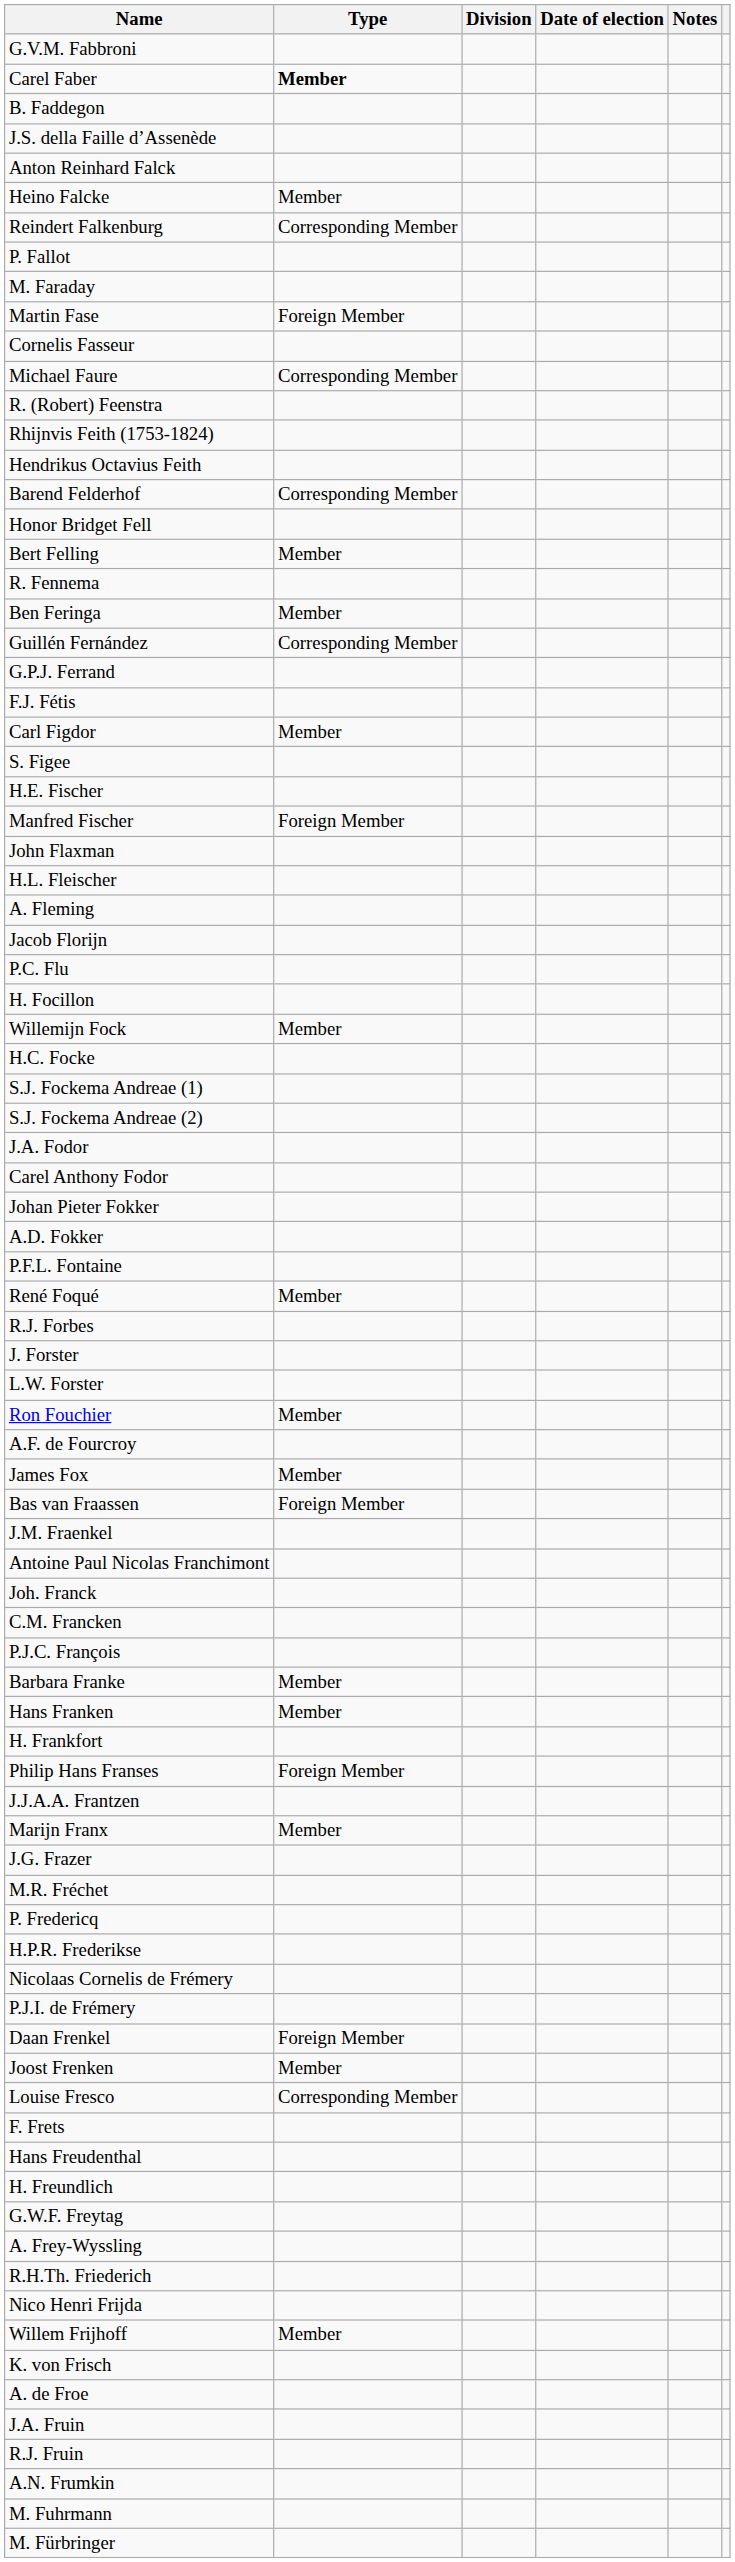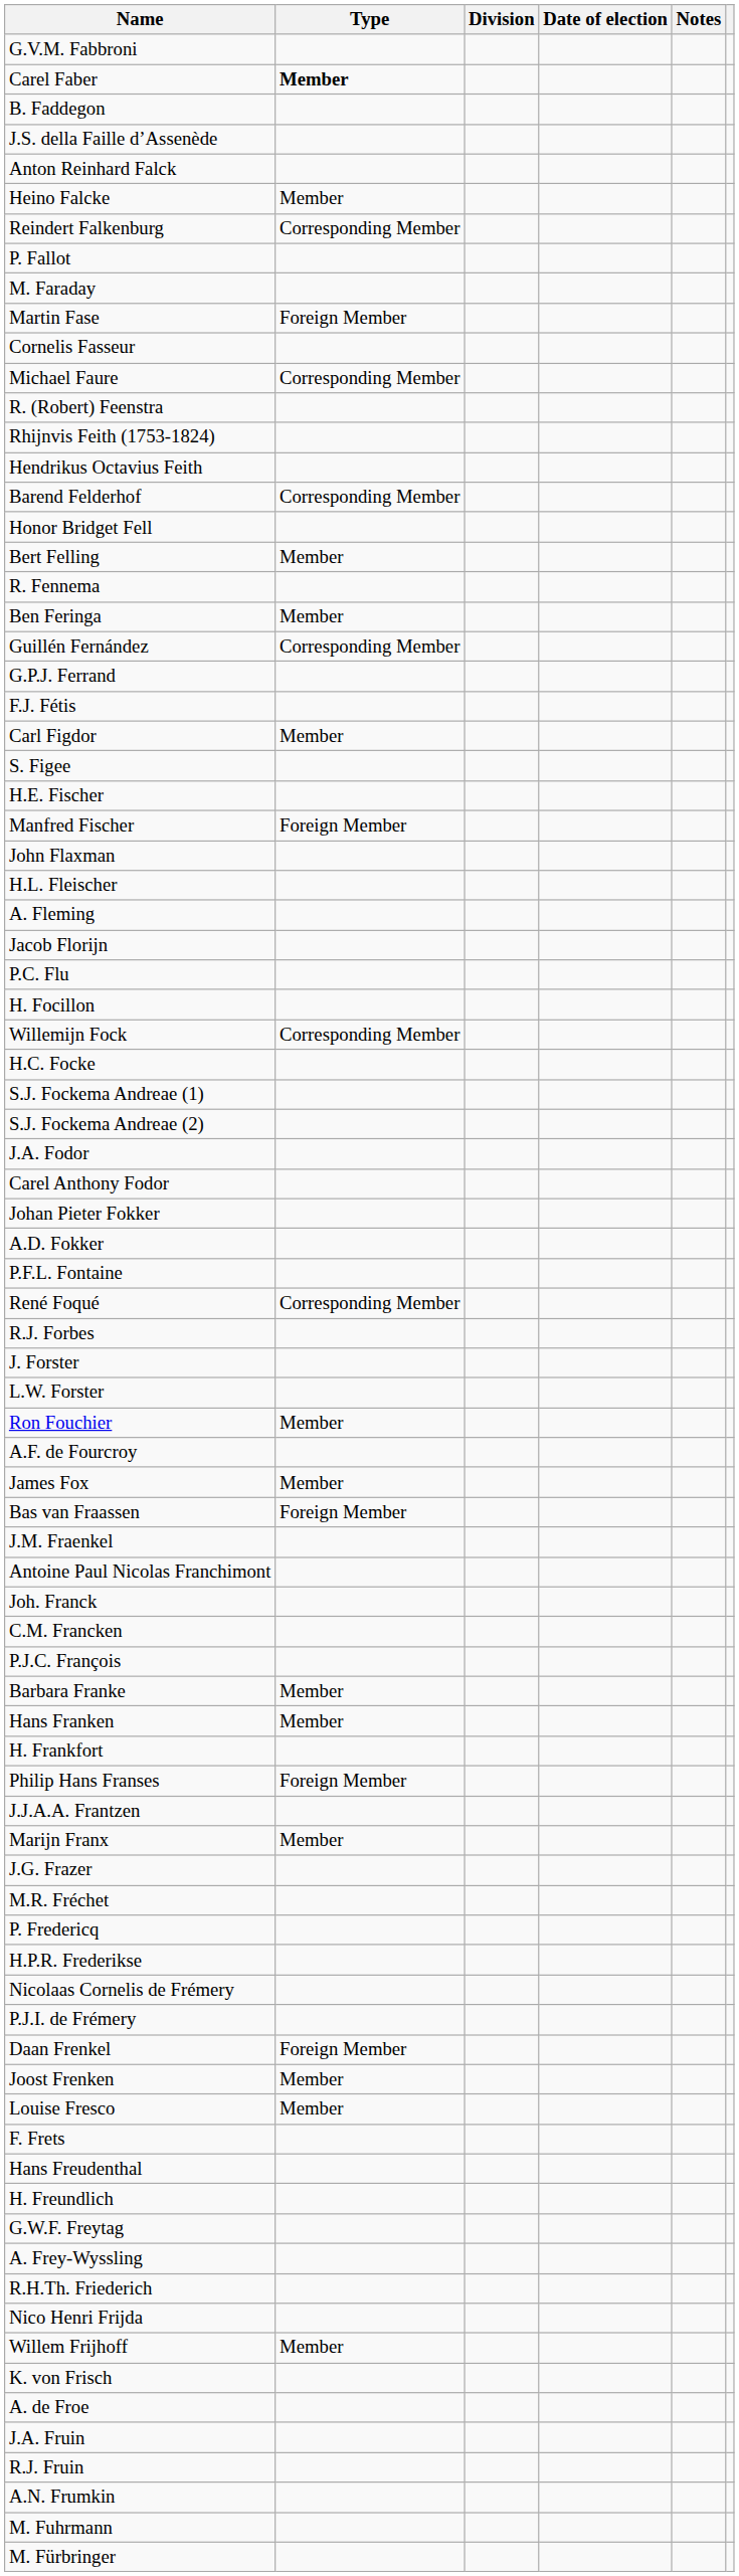 <table class="wikitable">
 <tr>
 <th>Name</th>
 <th>Type</th>
 <th>Division</th>
 <th>Date of election</th>
 <th>Notes</th>
 <th></th>
 </tr>
 <tr>
 <td>G.V.M. Fabbroni</td>
 <td></td>
 <td></td>
 <td></td>
 <td></td>
 <td></td>
 </tr>
 <tr>
 <td>Carel Faber</td>
 <td><strong>Member</strong></td>
 <td></td>
 <td></td>
 <td></td>
 <td></td>
 </tr>
 <tr>
 <td>B. Faddegon</td>
 <td></td>
 <td></td>
 <td></td>
 <td></td>
 <td></td>
 </tr>
 <tr>
 <td>J.S. della Faille d’Assenède</td>
 <td></td>
 <td></td>
 <td></td>
 <td></td>
 <td></td>
 </tr>
 <tr>
 <td>Anton Reinhard Falck</td>
 <td></td>
 <td></td>
 <td></td>
 <td></td>
 <td></td>
 </tr>
 <tr>
 <td>Heino Falcke</td>
 <td>Member</td>
 <td></td>
 <td></td>
 <td></td>
 <td></td>
 </tr>
 <tr>
 <td>Reindert Falkenburg</td>
 <td>Corresponding Member</td>
 <td></td>
 <td></td>
 <td></td>
 <td></td>
 </tr>
 <tr>
 <td>P. Fallot</td>
 <td></td>
 <td></td>
 <td></td>
 <td></td>
 <td></td>
 </tr>
 <tr>
 <td>M. Faraday</td>
 <td></td>
 <td></td>
 <td></td>
 <td></td>
 <td></td>
 </tr>
 <tr>
 <td>Martin Fase</td>
 <td>Foreign Member</td>
 <td></td>
 <td></td>
 <td></td>
 <td></td>
 </tr>
 <tr>
 <td>Cornelis Fasseur</td>
 <td></td>
 <td></td>
 <td></td>
 <td></td>
 <td></td>
 </tr>
 <tr>
 <td>Michael Faure</td>
 <td>Corresponding Member</td>
 <td></td>
 <td></td>
 <td></td>
 <td></td>
 </tr>
 <tr>
 <td>R. (Robert) Feenstra</td>
 <td></td>
 <td></td>
 <td></td>
 <td></td>
 <td></td>
 </tr>
 <tr>
 <td>Rhijnvis Feith (1753-1824)</td>
 <td></td>
 <td></td>
 <td></td>
 <td></td>
 <td></td>
 </tr>
 <tr>
 <td>Hendrikus Octavius Feith</td>
 <td></td>
 <td></td>
 <td></td>
 <td></td>
 <td></td>
 </tr>
 <tr>
 <td>Barend Felderhof</td>
 <td>Corresponding Member</td>
 <td></td>
 <td></td>
 <td></td>
 <td></td>
 </tr>
 <tr>
 <td>Honor Bridget Fell</td>
 <td></td>
 <td></td>
 <td></td>
 <td></td>
 <td></td>
 </tr>
 <tr>
 <td>Bert Felling</td>
 <td>Member</td>
 <td></td>
 <td></td>
 <td></td>
 <td></td>
 </tr>
 <tr>
 <td>R. Fennema</td>
 <td></td>
 <td></td>
 <td></td>
 <td></td>
 <td></td>
 </tr>
 <tr>
 <td>Ben Feringa</td>
 <td>Member</td>
 <td></td>
 <td></td>
 <td></td>
 <td></td>
 </tr>
 <tr>
 <td>Guillén Fernández</td>
 <td>Corresponding Member</td>
 <td></td>
 <td></td>
 <td></td>
 <td></td>
 </tr>
 <tr>
 <td>G.P.J. Ferrand</td>
 <td></td>
 <td></td>
 <td></td>
 <td></td>
 <td></td>
 </tr>
 <tr>
 <td>F.J. Fétis</td>
 <td></td>
 <td></td>
 <td></td>
 <td></td>
 <td></td>
 </tr>
 <tr>
 <td>Carl Figdor</td>
 <td>Member</td>
 <td></td>
 <td></td>
 <td></td>
 <td></td>
 </tr>
 <tr>
 <td>S. Figee</td>
 <td></td>
 <td></td>
 <td></td>
 <td></td>
 <td></td>
 </tr>
 <tr>
 <td>H.E. Fischer</td>
 <td></td>
 <td></td>
 <td></td>
 <td></td>
 <td></td>
 </tr>
 <tr>
 <td>Manfred Fischer</td>
 <td>Foreign Member</td>
 <td></td>
 <td></td>
 <td></td>
 <td></td>
 </tr>
 <tr>
 <td>John Flaxman</td>
 <td></td>
 <td></td>
 <td></td>
 <td></td>
 <td></td>
 </tr>
 <tr>
 <td>H.L. Fleischer</td>
 <td></td>
 <td></td>
 <td></td>
 <td></td>
 <td></td>
 </tr>
 <tr>
 <td>A. Fleming</td>
 <td></td>
 <td></td>
 <td></td>
 <td></td>
 <td></td>
 </tr>
 <tr>
 <td>Jacob Florijn</td>
 <td></td>
 <td></td>
 <td></td>
 <td></td>
 <td></td>
 </tr>
 <tr>
 <td>P.C. Flu</td>
 <td></td>
 <td></td>
 <td></td>
 <td></td>
 <td></td>
 </tr>
 <tr>
 <td>H. Focillon</td>
 <td></td>
 <td></td>
 <td></td>
 <td></td>
 <td></td>
 </tr>
 <tr>
 <td>Willemijn Fock</td>
-<td>Member</td>
+<td>Corresponding Member</td>
 <td></td>
 <td></td>
 <td></td>
 <td></td>
 </tr>
 <tr>
 <td>H.C. Focke</td>
 <td></td>
 <td></td>
 <td></td>
 <td></td>
 <td></td>
 </tr>
 <tr>
 <td>S.J. Fockema Andreae (1)</td>
 <td></td>
 <td></td>
 <td></td>
 <td></td>
 <td></td>
 </tr>
 <tr>
 <td>S.J. Fockema Andreae (2)</td>
 <td></td>
 <td></td>
 <td></td>
 <td></td>
 <td></td>
 </tr>
 <tr>
 <td>J.A. Fodor</td>
 <td></td>
 <td></td>
 <td></td>
 <td></td>
 <td></td>
 </tr>
 <tr>
 <td>Carel Anthony Fodor</td>
 <td></td>
 <td></td>
 <td></td>
 <td></td>
 <td></td>
 </tr>
 <tr>
 <td>Johan Pieter Fokker</td>
 <td></td>
 <td></td>
 <td></td>
 <td></td>
 <td></td>
 </tr>
 <tr>
 <td>A.D. Fokker</td>
 <td></td>
 <td></td>
 <td></td>
 <td></td>
 <td></td>
 </tr>
 <tr>
 <td>P.F.L. Fontaine</td>
 <td></td>
 <td></td>
 <td></td>
 <td></td>
 <td></td>
 </tr>
 <tr>
 <td>René Foqué</td>
-<td>Member</td>
+<td>Corresponding Member</td>
 <td></td>
 <td></td>
 <td></td>
 <td></td>
 </tr>
 <tr>
 <td>R.J. Forbes</td>
 <td></td>
 <td></td>
 <td></td>
 <td></td>
 <td></td>
 </tr>
 <tr>
 <td>J. Forster</td>
 <td></td>
 <td></td>
 <td></td>
 <td></td>
 <td></td>
 </tr>
 <tr>
 <td>L.W. Forster</td>
 <td></td>
 <td></td>
 <td></td>
 <td></td>
 <td></td>
 </tr>
 <tr>
 <td><a href='#'>Ron Fouchier</a></td>
 <td>Member</td>
 <td></td>
 <td></td>
 <td></td>
 <td></td>
 </tr>
 <tr>
 <td>A.F. de Fourcroy</td>
 <td></td>
 <td></td>
 <td></td>
 <td></td>
 <td></td>
 </tr>
 <tr>
 <td>James Fox</td>
 <td>Member</td>
 <td></td>
 <td></td>
 <td></td>
 <td></td>
 </tr>
 <tr>
 <td>Bas van Fraassen</td>
 <td>Foreign Member</td>
 <td></td>
 <td></td>
 <td></td>
 <td></td>
 </tr>
 <tr>
 <td>J.M. Fraenkel</td>
 <td></td>
 <td></td>
 <td></td>
 <td></td>
 <td></td>
 </tr>
 <tr>
 <td>Antoine Paul Nicolas Franchimont</td>
 <td></td>
 <td></td>
 <td></td>
 <td></td>
 <td></td>
 </tr>
 <tr>
 <td>Joh. Franck</td>
 <td></td>
 <td></td>
 <td></td>
 <td></td>
 <td></td>
 </tr>
 <tr>
 <td>C.M. Francken</td>
 <td></td>
 <td></td>
 <td></td>
 <td></td>
 <td></td>
 </tr>
 <tr>
 <td>P.J.C. François</td>
 <td></td>
 <td></td>
 <td></td>
 <td></td>
 <td></td>
 </tr>
 <tr>
 <td>Barbara Franke</td>
 <td>Member</td>
 <td></td>
 <td></td>
 <td></td>
 <td></td>
 </tr>
 <tr>
 <td>Hans Franken</td>
 <td>Member</td>
 <td></td>
 <td></td>
 <td></td>
 <td></td>
 </tr>
 <tr>
 <td>H. Frankfort</td>
 <td></td>
 <td></td>
 <td></td>
 <td></td>
 <td></td>
 </tr>
 <tr>
 <td>Philip Hans Franses</td>
 <td>Foreign Member</td>
 <td></td>
 <td></td>
 <td></td>
 <td></td>
 </tr>
 <tr>
 <td>J.J.A.A. Frantzen</td>
 <td></td>
 <td></td>
 <td></td>
 <td></td>
 <td></td>
 </tr>
 <tr>
 <td>Marijn Franx</td>
 <td>Member</td>
 <td></td>
 <td></td>
 <td></td>
 <td></td>
 </tr>
 <tr>
 <td>J.G. Frazer</td>
 <td></td>
 <td></td>
 <td></td>
 <td></td>
 <td></td>
 </tr>
 <tr>
 <td>M.R. Fréchet</td>
 <td></td>
 <td></td>
 <td></td>
 <td></td>
 <td></td>
 </tr>
 <tr>
 <td>P. Fredericq</td>
 <td></td>
 <td></td>
 <td></td>
 <td></td>
 <td></td>
 </tr>
 <tr>
 <td>H.P.R. Frederikse</td>
 <td></td>
 <td></td>
 <td></td>
 <td></td>
 <td></td>
 </tr>
 <tr>
 <td>Nicolaas Cornelis de Frémery</td>
 <td></td>
 <td></td>
 <td></td>
 <td></td>
 <td></td>
 </tr>
 <tr>
 <td>P.J.I. de Frémery</td>
 <td></td>
 <td></td>
 <td></td>
 <td></td>
 <td></td>
 </tr>
 <tr>
 <td>Daan Frenkel</td>
 <td>Foreign Member</td>
 <td></td>
 <td></td>
 <td></td>
 <td></td>
 </tr>
 <tr>
 <td>Joost Frenken</td>
 <td>Member</td>
 <td></td>
 <td></td>
 <td></td>
 <td></td>
 </tr>
 <tr>
 <td>Louise Fresco</td>
-<td>Corresponding Member</td>
+<td>Member</td>
 <td></td>
 <td></td>
 <td></td>
 <td></td>
 </tr>
 <tr>
 <td>F. Frets</td>
 <td></td>
 <td></td>
 <td></td>
 <td></td>
 <td></td>
 </tr>
 <tr>
 <td>Hans Freudenthal</td>
 <td></td>
 <td></td>
 <td></td>
 <td></td>
 <td></td>
 </tr>
 <tr>
 <td>H. Freundlich</td>
 <td></td>
 <td></td>
 <td></td>
 <td></td>
 <td></td>
 </tr>
 <tr>
 <td>G.W.F. Freytag</td>
 <td></td>
 <td></td>
 <td></td>
 <td></td>
 <td></td>
 </tr>
 <tr>
 <td>A. Frey-Wyssling</td>
 <td></td>
 <td></td>
 <td></td>
 <td></td>
 <td></td>
 </tr>
 <tr>
 <td>R.H.Th. Friederich</td>
 <td></td>
 <td></td>
 <td></td>
 <td></td>
 <td></td>
 </tr>
 <tr>
 <td>Nico Henri Frijda</td>
 <td></td>
 <td></td>
 <td></td>
 <td></td>
 <td></td>
 </tr>
 <tr>
 <td>Willem Frijhoff</td>
 <td>Member</td>
 <td></td>
 <td></td>
 <td></td>
 <td></td>
 </tr>
 <tr>
 <td>K. von Frisch</td>
 <td></td>
 <td></td>
 <td></td>
 <td></td>
 <td></td>
 </tr>
 <tr>
 <td>A. de Froe</td>
 <td></td>
 <td></td>
 <td></td>
 <td></td>
 <td></td>
 </tr>
 <tr>
 <td>J.A. Fruin</td>
 <td></td>
 <td></td>
 <td></td>
 <td></td>
 <td></td>
 </tr>
 <tr>
 <td>R.J. Fruin</td>
 <td></td>
 <td></td>
 <td></td>
 <td></td>
 <td></td>
 </tr>
 <tr>
 <td>A.N. Frumkin</td>
 <td></td>
 <td></td>
 <td></td>
 <td></td>
 <td></td>
 </tr>
 <tr>
 <td>M. Fuhrmann</td>
 <td></td>
 <td></td>
 <td></td>
 <td></td>
 <td></td>
 </tr>
 <tr>
 <td>M. Fürbringer</td>
 <td></td>
 <td></td>
 <td></td>
 <td></td>
 <td></td>
 </tr>
 </table>
